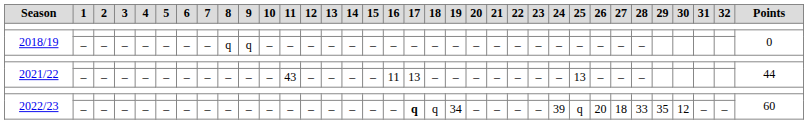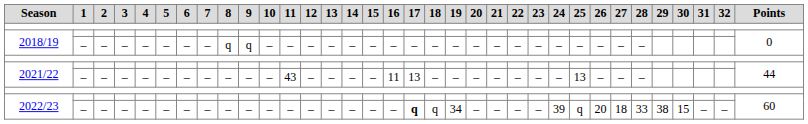 <table cellpadding="3" cellspacing="0" border="1" style="background:#fff; font-size:80%; line-height:13px; border:gray solid 1px; border-collapse:collapse;">
 <tr style="background:#ccc; text-align:center; background:#dcdcdc;">
 <td style="background:#DCDCDC;" width=65px><strong>Season</strong></td>
 <td style="background:#DCDCDC;" width=15px><strong>1</strong></td>
 <td style="background:#DCDCDC;" width=15px><strong>2</strong></td>
 <td style="background:#DCDCDC;" width=15px><strong>3</strong></td>
 <td style="background:#DCDCDC;" width=15px><strong>4</strong></td>
 <td style="background:#DCDCDC;" width=15px><strong>5</strong></td>
 <td style="background:#DCDCDC;" width=15px><strong>6</strong></td>
 <td style="background:#DCDCDC;" width=15px><strong>7</strong></td>
 <td style="background:#DCDCDC;" width=15px><strong>8</strong></td>
 <td style="background:#DCDCDC;" width=15px><strong>9</strong></td>
 <td style="background:#DCDCDC;" width=15px><strong>10</strong></td>
 <td style="background:#DCDCDC;" width=15px><strong>11</strong></td>
 <td style="background:#DCDCDC;" width=15px><strong>12</strong></td>
 <td style="background:#DCDCDC;" width=15px><strong>13</strong></td>
 <td style="background:#DCDCDC;" width=15px><strong>14</strong></td>
 <td style="background:#DCDCDC;" width=15px><strong>15</strong></td>
 <td style="background:#DCDCDC;" width=15px><strong>16</strong></td>
 <td style="background:#DCDCDC;" width=15px><strong>17</strong></td>
 <td style="background:#DCDCDC;" width=15px><strong>18</strong></td>
 <td style="background:#DCDCDC;" width=15px><strong>19</strong></td>
 <td style="background:#DCDCDC;" width=15px><strong>20</strong></td>
 <td style="background:#DCDCDC;" width=15px><strong>21</strong></td>
 <td style="background:#DCDCDC;" width=15px><strong>22</strong></td>
 <td style="background:#DCDCDC;" width=15px><strong>23</strong></td>
 <td style="background:#DCDCDC;" width=15px><strong>24</strong></td>
 <td style="background:#DCDCDC;" width=15px><strong>25</strong></td>
 <td style="background:#DCDCDC;" width=15px><strong>26</strong></td>
 <td style="background:#DCDCDC;" width=15px><strong>27</strong></td>
 <td style="background:#DCDCDC;" width=15px><strong>28</strong></td>
 <td style="background:#DCDCDC;" width=15px><strong>29</strong></td>
 <td style="background:#DCDCDC;" width=15px><strong>30</strong></td>
 <td style="background:#DCDCDC;" width=15px><strong>31</strong></td>
 <td style="background:#DCDCDC;" width=15px><strong>32</strong></td>
 <td style="background:#DCDCDC;" width=30px><strong>Points</strong></td>
 </tr>
 <tr>
 <td colspan=34></td>
 </tr>
 <tr align=center>
 <td rowspan="2" style="width:66px;"><a href='#'>2018/19</a></td>
 <th></th>
 <th></th>
 <th></th>
 <th></th>
 <th></th>
 <th></th>
 <th></th>
 <th></th>
 <th></th>
 <th></th>
 <th></th>
 <th></th>
 <th></th>
 <th></th>
 <th></th>
 <th></th>
 <th></th>
 <th></th>
 <th></th>
 <th></th>
 <th></th>
 <th></th>
 <th></th>
 <th></th>
 <th></th>
 <th></th>
 <th></th>
 <th></th>
 <th></th>
 <th></th>
 <th></th>
 <th></th>
 <td rowspan="2" style="width:66px;">0</td>
 </tr>
 <tr align=center>
 <td>–</td>
 <td>–</td>
 <td>–</td>
 <td>–</td>
 <td>–</td>
 <td>–</td>
 <td>–</td>
 <td>q</td>
 <td>q</td>
 <td>–</td>
 <td>–</td>
 <td>–</td>
 <td>–</td>
 <td>–</td>
 <td>–</td>
 <td>–</td>
 <td>–</td>
 <td>–</td>
 <td>–</td>
 <td>–</td>
 <td>–</td>
 <td>–</td>
 <td>–</td>
 <td>–</td>
 <td>–</td>
 <td>–</td>
 <td>–</td>
 <td>–</td>
 <td></td>
 <td></td>
 <td></td>
 </tr>
 <tr>
 <td colspan=34></td>
 </tr>
 <tr align=center>
 <td rowspan="2" style="width:66px;"><a href='#'>2021/22</a></td>
 <th></th>
 <th></th>
 <th></th>
 <th></th>
 <th></th>
 <th></th>
 <th></th>
 <th></th>
 <th></th>
 <th></th>
 <th></th>
 <th></th>
 <th></th>
 <th></th>
 <th></th>
 <th></th>
 <th></th>
 <th></th>
 <th></th>
 <th></th>
 <th></th>
 <th></th>
 <th></th>
 <th></th>
 <th></th>
 <th></th>
 <th></th>
 <th></th>
 <th></th>
 <th></th>
 <th></th>
 <th></th>
 <td rowspan="2" style="width:66px;">44</td>
 </tr>
 <tr align=center>
 <td>–</td>
 <td>–</td>
 <td>–</td>
 <td>–</td>
 <td>–</td>
 <td>–</td>
 <td>–</td>
 <td>–</td>
 <td>–</td>
 <td>–</td>
 <td>43</td>
 <td>–</td>
 <td>–</td>
 <td>–</td>
 <td>–</td>
 <td>11</td>
 <td>13</td>
 <td>–</td>
 <td>–</td>
 <td>–</td>
 <td>–</td>
 <td>–</td>
 <td>–</td>
 <td>–</td>
 <td>13</td>
 <td>–</td>
 <td>–</td>
 <td>–</td>
 <td></td>
 <td></td>
 <td></td>
 </tr>
 <tr>
 <td colspan=34></td>
 </tr>
 <tr align=center>
 <td rowspan="2" style="width:66px;"><a href='#'>2022/23</a></td>
 <th></th>
 <th></th>
 <th></th>
 <th></th>
 <th></th>
 <th></th>
 <th></th>
 <th></th>
 <th></th>
 <th></th>
 <th></th>
 <th></th>
 <th></th>
 <th></th>
 <th></th>
 <th></th>
 <th></th>
 <th></th>
 <th></th>
 <th></th>
 <th></th>
 <th></th>
 <th></th>
 <th></th>
 <th></th>
 <th></th>
 <th></th>
 <th></th>
 <th></th>
 <th></th>
 <th></th>
 <th></th>
 <td rowspan="2" style="width:66px;">60</td>
 </tr>
 <tr align=center>
 <td>–</td>
 <td>–</td>
 <td>–</td>
 <td>–</td>
 <td>–</td>
 <td>–</td>
 <td>–</td>
 <td>–</td>
 <td>–</td>
 <td>–</td>
 <td>–</td>
 <td>–</td>
 <td>–</td>
 <td>–</td>
 <td>–</td>
 <td>–</td>
 <td><strong>q</strong></td>
 <td>q</td>
 <td>34</td>
 <td>–</td>
 <td>–</td>
 <td>–</td>
 <td>–</td>
 <td>39</td>
 <td>q</td>
 <td>20</td>
 <td>18</td>
 <td>33</td>
-<td>35</td>
-<td>12</td>
+<td>38</td>
+<td>15</td>
 <td>–</td>
 <td>–</td>
 </tr>
 </table>
